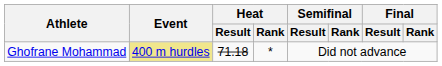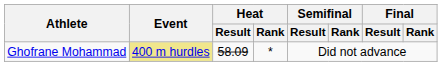 <table class="wikitable" style="font-size:90%">
 <tr>
 <th rowspan="2">Athlete</th>
 <th rowspan="2">Event</th>
 <th colspan="2">Heat</th>
 <th colspan="2">Semifinal</th>
 <th colspan="2">Final</th>
 </tr>
 <tr style="font-size:95%">
 <th>Result</th>
 <th>Rank</th>
 <th>Result</th>
 <th>Rank</th>
 <th>Result</th>
 <th>Rank</th>
 </tr>
 <tr align=center>
 <td align=left><a href='#'>Ghofrane Mohammad</a></td>
 <td align=left style="background: khaki;"><a href='#'>400 m hurdles</a></td>
-<td><s>71.18</s></td>
+<td><s>58.09</s></td>
 <td>*</td>
 <td colspan=4>Did not advance</td>
 </tr>
 </table>
